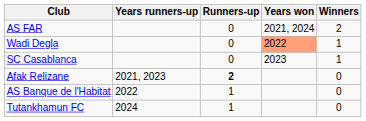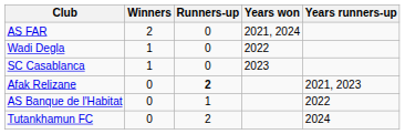 <table class="wikitable sortable">
 <tr>
 <th>Club</th>
-<th>Years runners-up</th>
+<th>Winners</th>
 <th>Runners-up</th>
 <th>Years won</th>
-<th>Winners</th>
+<th>Years runners-up</th>
 </tr>
 <tr>
 <td> <a href='#'>AS FAR</a></td>
-<td></td>
+<td align=center>2</td>
 <td align=center>0</td>
 <td>2021, 2024</td>
-<td align=center>2</td>
+<td></td>
 </tr>
 <tr>
 <td> <a href='#'>Wadi Degla</a></td>
+<td align=center>1</td>
+<td align=center>0</td>
+<td>2022</td>
 <td></td>
-<td align=center>0</td>
-<td style="background: lightsalmon;">2022</td>
-<td align=center>1</td>
 </tr>
 <tr>
 <td> <a href='#'>SC Casablanca</a></td>
-<td></td>
+<td align=center>1</td>
 <td align=center>0</td>
 <td>2023</td>
-<td align=center>1</td>
+<td></td>
 </tr>
 <tr>
 <td> <a href='#'>Afak Relizane</a></td>
-<td>2021, 2023</td>
+<td align=center>0</td>
 <td align=center><strong>2</strong></td>
 <td></td>
-<td align=center>0</td>
+<td>2021, 2023</td>
 </tr>
 <tr>
 <td> <a href='#'>AS Banque de l'Habitat</a></td>
-<td>2022</td>
+<td align=center>0</td>
 <td align=center>1</td>
 <td></td>
-<td align=center>0</td>
+<td>2022</td>
 </tr>
 <tr>
 <td> <a href='#'>Tutankhamun FC</a></td>
+<td align=center>0</td>
+<td align=center>2</td>
+<td></td>
 <td>2024</td>
-<td align=center>1</td>
-<td></td>
-<td align=center>0</td>
 </tr>
 </table>
